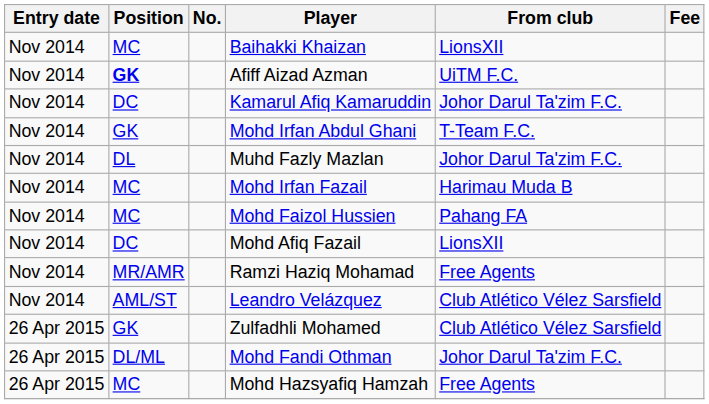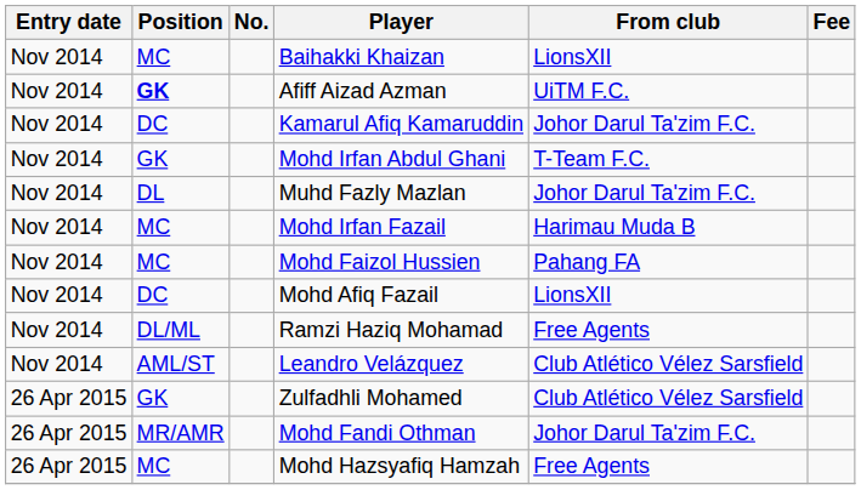 <table class="wikitable sortable">
 <tr>
 <th>Entry date</th>
 <th>Position</th>
 <th>No.</th>
 <th>Player</th>
 <th>From club</th>
 <th>Fee</th>
 </tr>
 <tr>
 <td>Nov 2014</td>
 <td><a href='#'>MC</a></td>
 <td></td>
 <td> <a href='#'>Baihakki Khaizan</a></td>
 <td> <a href='#'>LionsXII</a></td>
 <td></td>
 </tr>
 <tr>
 <td>Nov 2014</td>
 <td><strong><a href='#'>GK</a></strong></td>
 <td></td>
 <td> Afiff Aizad Azman</td>
 <td> <a href='#'>UiTM F.C.</a></td>
 <td></td>
 </tr>
 <tr>
 <td>Nov 2014</td>
 <td><a href='#'>DC</a></td>
 <td></td>
 <td> <a href='#'>Kamarul Afiq Kamaruddin</a></td>
 <td> <a href='#'>Johor Darul Ta'zim F.C.</a></td>
 <td></td>
 </tr>
 <tr>
 <td>Nov 2014</td>
 <td><a href='#'>GK</a></td>
 <td></td>
 <td> <a href='#'>Mohd Irfan Abdul Ghani</a></td>
 <td> <a href='#'>T-Team F.C.</a></td>
 <td></td>
 </tr>
 <tr>
 <td>Nov 2014</td>
 <td><a href='#'>DL</a></td>
 <td></td>
 <td> Muhd Fazly Mazlan</td>
 <td> <a href='#'>Johor Darul Ta'zim F.C.</a></td>
 <td></td>
 </tr>
 <tr>
 <td>Nov 2014</td>
 <td><a href='#'>MC</a></td>
 <td></td>
 <td> <a href='#'>Mohd Irfan Fazail</a></td>
 <td> <a href='#'>Harimau Muda B</a></td>
 <td></td>
 </tr>
 <tr>
 <td>Nov 2014</td>
 <td><a href='#'>MC</a></td>
 <td></td>
 <td> <a href='#'>Mohd Faizol Hussien</a></td>
 <td> <a href='#'>Pahang FA</a></td>
 <td></td>
 </tr>
 <tr>
 <td>Nov 2014</td>
 <td><a href='#'>DC</a></td>
 <td></td>
 <td> Mohd Afiq Fazail</td>
 <td> <a href='#'>LionsXII</a></td>
 <td></td>
 </tr>
 <tr>
 <td>Nov 2014</td>
-<td><a href='#'>MR/AMR</a></td>
+<td><a href='#'>DL/ML</a></td>
 <td></td>
 <td> Ramzi Haziq Mohamad</td>
 <td> <a href='#'>Free Agents</a></td>
 <td></td>
 </tr>
 <tr>
 <td>Nov 2014</td>
 <td><a href='#'>AML/ST</a></td>
 <td></td>
 <td> <a href='#'>Leandro Velázquez</a></td>
 <td> <a href='#'>Club Atlético Vélez Sarsfield</a></td>
 <td></td>
 </tr>
 <tr>
 <td>26 Apr 2015</td>
 <td><a href='#'>GK</a></td>
 <td></td>
 <td> Zulfadhli Mohamed</td>
 <td> <a href='#'>Club Atlético Vélez Sarsfield</a></td>
 <td></td>
 </tr>
 <tr>
 <td>26 Apr 2015</td>
-<td><a href='#'>DL/ML</a></td>
+<td><a href='#'>MR/AMR</a></td>
 <td></td>
 <td> <a href='#'>Mohd Fandi Othman</a></td>
 <td> <a href='#'>Johor Darul Ta'zim F.C.</a></td>
 <td></td>
 </tr>
 <tr>
 <td>26 Apr 2015</td>
 <td><a href='#'>MC</a></td>
 <td></td>
 <td> Mohd Hazsyafiq Hamzah</td>
 <td> <a href='#'>Free Agents</a></td>
 <td></td>
 </tr>
 <tr>
 </tr>
 </table>
